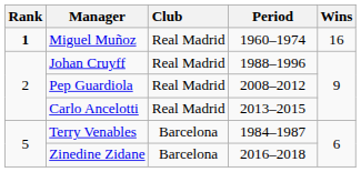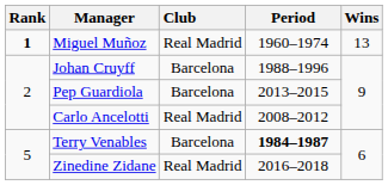 <table class="wikitable sortable" style="text-align:center;margin-left:1em">
 <tr>
 <th width="3px">Rank</th>
 <th>Manager</th>
 <th style="text-align:left;" style="width:100px;">Club</th>
 <th width=90>Period</th>
 <th>Wins</th>
 </tr>
 <tr>
 <td align=center><strong>1</strong></td>
 <td style="text-align:left;"> <a href='#'>Miguel Muñoz</a></td>
 <td>Real Madrid</td>
 <td>1960–1974</td>
-<td>16</td>
+<td>13</td>
 </tr>
 <tr>
 <td align=center rowspan=3>2</td>
 <td style="text-align:left;"> <a href='#'>Johan Cruyff</a></td>
-<td>Real Madrid</td>
+<td>Barcelona</td>
 <td>1988–1996</td>
 <td align=center rowspan=3>9</td>
 </tr>
 <tr>
 <td style="text-align:left;"> <a href='#'>Pep Guardiola</a></td>
-<td>Real Madrid</td>
-<td>2008–2012</td>
+<td>Barcelona</td>
+<td>2013–2015<br></td>
 </tr>
 <tr>
 <td style="text-align:left;"> <a href='#'>Carlo Ancelotti</a></td>
 <td>Real Madrid</td>
-<td>2013–2015<br></td>
+<td>2008–2012</td>
 </tr>
 <tr>
 <td align=center rowspan=2>5</td>
 <td style="text-align:left;"> <a href='#'>Terry Venables</a></td>
 <td>Barcelona</td>
-<td>1984–1987</td>
+<td><strong>1984–1987</strong></td>
 <td align=center rowspan=2>6</td>
 </tr>
 <tr>
 <td style="text-align:left;"> <a href='#'>Zinedine Zidane</a></td>
-<td>Barcelona</td>
+<td>Real Madrid</td>
 <td>2016–2018<br></td>
 </tr>
 </table>
